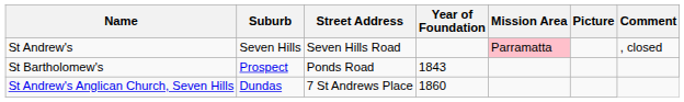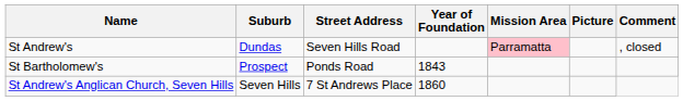 <table class="wikitable sortable" style="margin:1px; border:1px solid #ccc;">
 <tr>
 <th><strong>Name</strong></th>
 <th><strong>Suburb</strong></th>
 <th><strong>Street Address</strong></th>
 <th><strong>Year of</strong><br><strong>Foundation</strong></th>
 <th><strong>Mission Area</strong></th>
 <th><strong>Picture</strong></th>
 <th><strong>Comment</strong></th>
 </tr>
 <tr>
 <td>St Andrew's</td>
-<td>Seven Hills</td>
+<td><a href='#'>Dundas</a></td>
 <td>Seven Hills Road</td>
 <td></td>
 <td style="background: pink;">Parramatta</td>
 <td></td>
 <td>, closed</td>
 </tr>
 <tr>
 <td>St Bartholomew's</td>
 <td><a href='#'>Prospect</a></td>
 <td>Ponds Road</td>
 <td>1843</td>
 <td></td>
 <td></td>
 <td></td>
 </tr>
 <tr>
 <td><a href='#'>St Andrew's Anglican Church, Seven Hills</a></td>
-<td><a href='#'>Dundas</a></td>
+<td>Seven Hills</td>
 <td>7 St Andrews Place</td>
 <td>1860</td>
 <td></td>
 <td></td>
 </tr>
 </table>
